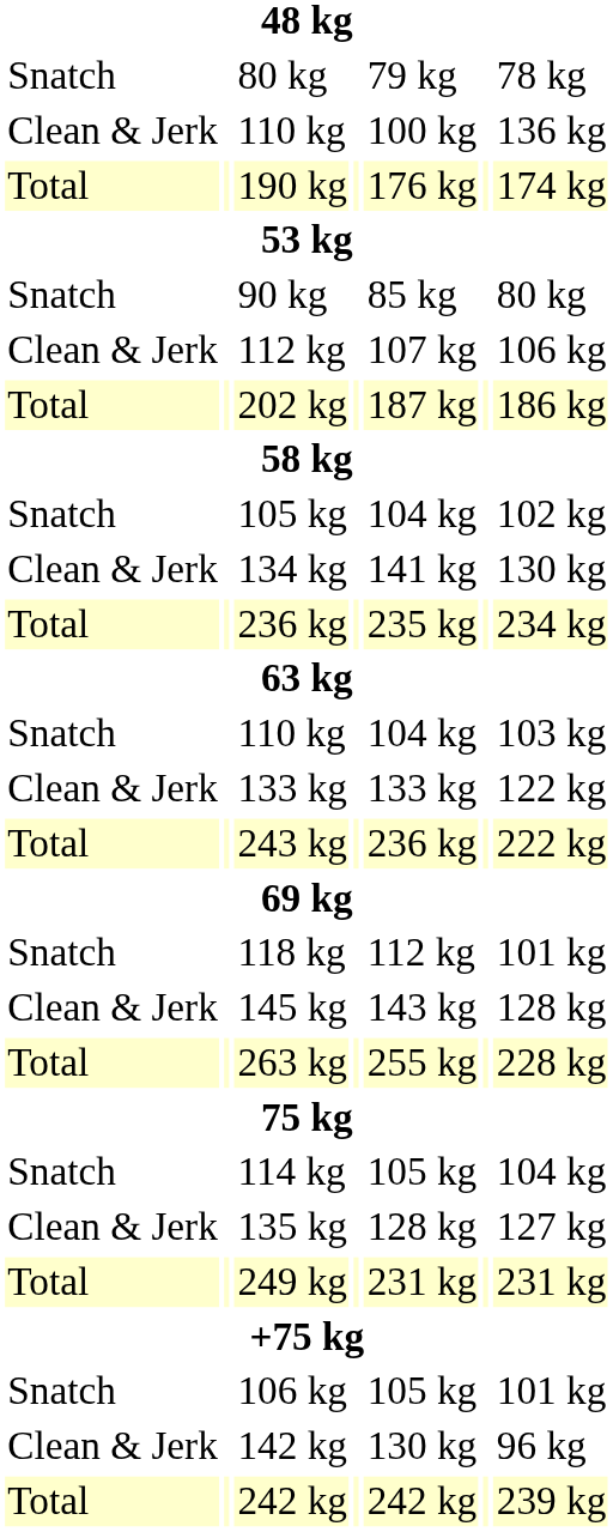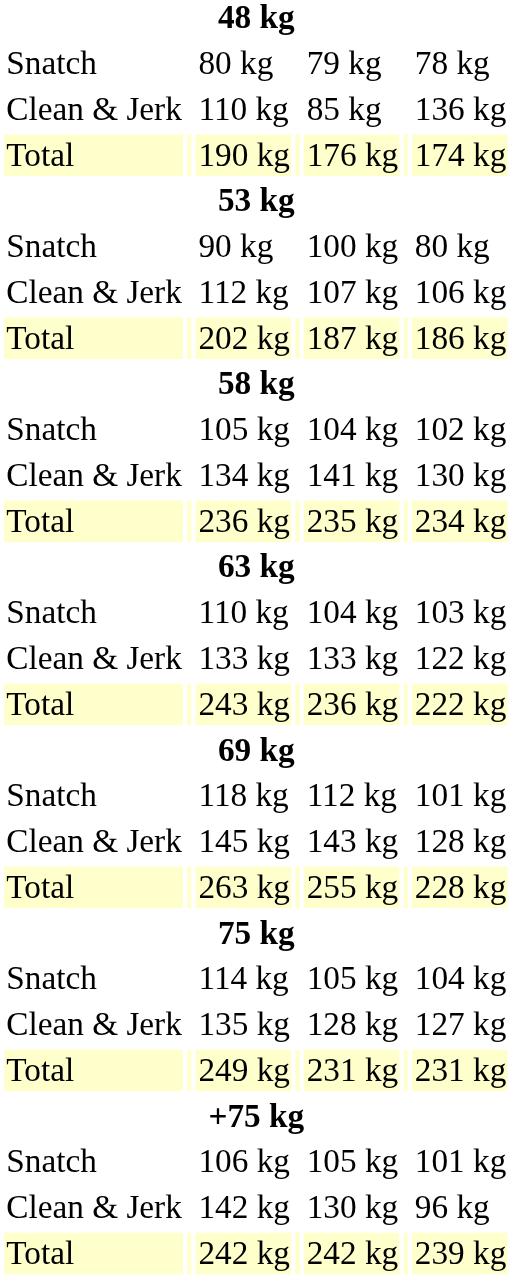 <table>
 <tr>
 <th colspan=7>48 kg</th>
 </tr>
 <tr>
 <td>Snatch</td>
 <td></td>
 <td>80 kg</td>
 <td></td>
 <td>79 kg</td>
 <td></td>
 <td>78 kg</td>
 </tr>
 <tr>
 <td>Clean & Jerk</td>
 <td></td>
 <td>110 kg</td>
 <td></td>
-<td>100 kg</td>
+<td>85 kg</td>
 <td></td>
 <td>136 kg</td>
 </tr>
 <tr bgcolor=ffffcc>
 <td>Total</td>
 <td></td>
 <td>190 kg</td>
 <td></td>
 <td>176 kg</td>
 <td></td>
 <td>174 kg</td>
 </tr>
 <tr>
 <th colspan=7>53 kg</th>
 </tr>
 <tr>
 <td>Snatch</td>
 <td></td>
 <td>90 kg</td>
 <td></td>
-<td>85 kg</td>
+<td>100 kg</td>
 <td></td>
 <td>80 kg</td>
 </tr>
 <tr>
 <td>Clean & Jerk</td>
 <td></td>
 <td>112 kg</td>
 <td></td>
 <td>107 kg</td>
 <td></td>
 <td>106 kg</td>
 </tr>
 <tr bgcolor=ffffcc>
 <td>Total</td>
 <td></td>
 <td>202 kg</td>
 <td></td>
 <td>187 kg</td>
 <td></td>
 <td>186 kg</td>
 </tr>
 <tr>
 <th colspan=7>58 kg</th>
 </tr>
 <tr>
 <td>Snatch</td>
 <td></td>
 <td>105 kg</td>
 <td></td>
 <td>104 kg</td>
 <td></td>
 <td>102 kg</td>
 </tr>
 <tr>
 <td>Clean & Jerk</td>
 <td></td>
 <td>134 kg</td>
 <td></td>
 <td>141 kg</td>
 <td></td>
 <td>130 kg</td>
 </tr>
 <tr bgcolor=ffffcc>
 <td>Total</td>
 <td></td>
 <td>236 kg</td>
 <td></td>
 <td>235 kg</td>
 <td></td>
 <td>234 kg</td>
 </tr>
 <tr>
 <th colspan=7>63 kg</th>
 </tr>
 <tr>
 <td>Snatch</td>
 <td></td>
 <td>110 kg</td>
 <td></td>
 <td>104 kg</td>
 <td></td>
 <td>103 kg</td>
 </tr>
 <tr>
 <td>Clean & Jerk</td>
 <td></td>
 <td>133 kg</td>
 <td></td>
 <td>133 kg</td>
 <td></td>
 <td>122 kg</td>
 </tr>
 <tr bgcolor=ffffcc>
 <td>Total</td>
 <td></td>
 <td>243 kg</td>
 <td></td>
 <td>236 kg</td>
 <td></td>
 <td>222 kg</td>
 </tr>
 <tr>
 <th colspan=7>69 kg</th>
 </tr>
 <tr>
 <td>Snatch</td>
 <td></td>
 <td>118 kg</td>
 <td></td>
 <td>112 kg</td>
 <td></td>
 <td>101 kg</td>
 </tr>
 <tr>
 <td>Clean & Jerk</td>
 <td></td>
 <td>145 kg</td>
 <td></td>
 <td>143 kg</td>
 <td></td>
 <td>128 kg</td>
 </tr>
 <tr bgcolor=ffffcc>
 <td>Total</td>
 <td></td>
 <td>263 kg</td>
 <td></td>
 <td>255 kg</td>
 <td></td>
 <td>228 kg</td>
 </tr>
 <tr>
 <th colspan=7>75 kg</th>
 </tr>
 <tr>
 <td>Snatch</td>
 <td></td>
 <td>114 kg</td>
 <td></td>
 <td>105 kg</td>
 <td></td>
 <td>104 kg</td>
 </tr>
 <tr>
 <td>Clean & Jerk</td>
 <td></td>
 <td>135 kg</td>
 <td></td>
 <td>128 kg</td>
 <td></td>
 <td>127 kg</td>
 </tr>
 <tr bgcolor=ffffcc>
 <td>Total</td>
 <td></td>
 <td>249 kg</td>
 <td></td>
 <td>231 kg</td>
 <td></td>
 <td>231 kg</td>
 </tr>
 <tr>
 <th colspan=7>+75 kg</th>
 </tr>
 <tr>
 <td>Snatch</td>
 <td></td>
 <td>106 kg</td>
 <td></td>
 <td>105 kg</td>
 <td></td>
 <td>101 kg</td>
 </tr>
 <tr>
 <td>Clean & Jerk</td>
 <td></td>
 <td>142 kg</td>
 <td></td>
 <td>130 kg</td>
 <td></td>
 <td>96 kg</td>
 </tr>
 <tr bgcolor=ffffcc>
 <td>Total</td>
 <td></td>
 <td>242 kg</td>
 <td></td>
 <td>242 kg</td>
 <td></td>
 <td>239 kg</td>
 </tr>
 </table>
